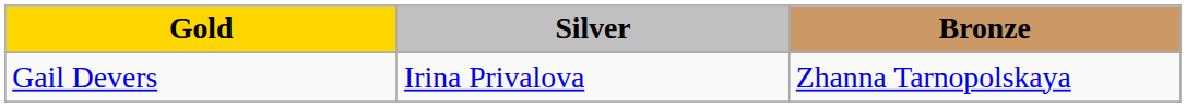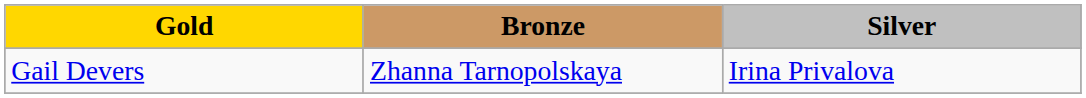 <table class="wikitable" style="text-align:left">
 <tr align="center">
 <td width=200 bgcolor=gold><strong>Gold</strong></td>
+<td width=200 bgcolor=CC9966><strong>Bronze</strong></td>
 <td width=200 bgcolor=silver><strong>Silver</strong></td>
-<td width=200 bgcolor=CC9966><strong>Bronze</strong></td>
 </tr>
 <tr>
 <td><a href='#'>Gail Devers</a><br><em></em></td>
+<td><a href='#'>Zhanna Tarnopolskaya</a><br><em></em></td>
 <td><a href='#'>Irina Privalova</a><br><em></em></td>
-<td><a href='#'>Zhanna Tarnopolskaya</a><br><em></em></td>
 </tr>
 </table>
